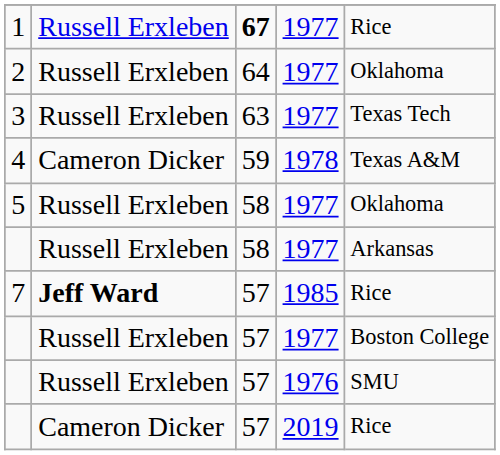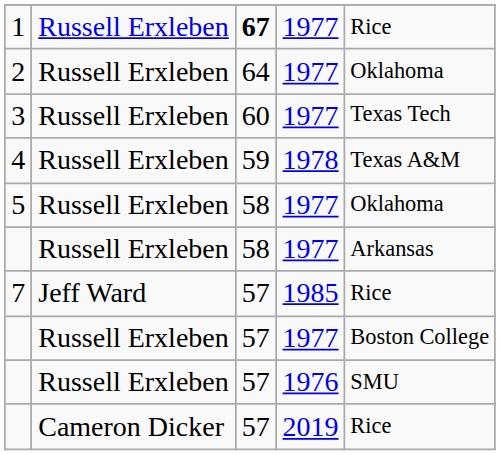 <table class="wikitable">
 <tr>
 </tr>
 <tr>
 <td>1</td>
 <td><a href='#'>Russell Erxleben</a></td>
 <td><strong>67</strong></td>
 <td><a href='#'>1977</a></td>
 <td style="font-size:80%;">Rice</td>
 </tr>
 <tr>
 <td>2</td>
 <td>Russell Erxleben</td>
 <td>64</td>
 <td><a href='#'>1977</a></td>
 <td style="font-size:80%;">Oklahoma</td>
 </tr>
 <tr>
 <td>3</td>
 <td>Russell Erxleben</td>
-<td>63</td>
+<td>60</td>
 <td><a href='#'>1977</a></td>
 <td style="font-size:80%;">Texas Tech</td>
 </tr>
 <tr>
 <td>4</td>
-<td>Cameron Dicker</td>
+<td>Russell Erxleben</td>
 <td>59</td>
 <td><a href='#'>1978</a></td>
 <td style="font-size:80%;">Texas A&M</td>
 </tr>
 <tr>
 <td>5</td>
 <td>Russell Erxleben</td>
 <td>58</td>
 <td><a href='#'>1977</a></td>
 <td style="font-size:80%;">Oklahoma</td>
 </tr>
 <tr>
 <td></td>
 <td>Russell Erxleben</td>
 <td>58</td>
 <td><a href='#'>1977</a></td>
 <td style="font-size:80%;">Arkansas</td>
 </tr>
 <tr>
 <td>7</td>
-<td><strong>Jeff Ward</strong></td>
+<td>Jeff Ward</td>
 <td>57</td>
 <td><a href='#'>1985</a></td>
 <td style="font-size:80%;">Rice</td>
 </tr>
 <tr>
 <td></td>
 <td>Russell Erxleben</td>
 <td>57</td>
 <td><a href='#'>1977</a></td>
 <td style="font-size:80%;">Boston College</td>
 </tr>
 <tr>
 <td></td>
 <td>Russell Erxleben</td>
 <td>57</td>
 <td><a href='#'>1976</a></td>
 <td style="font-size:80%;">SMU</td>
 </tr>
 <tr>
 <td></td>
 <td>Cameron Dicker</td>
 <td>57</td>
 <td><a href='#'>2019</a></td>
 <td style="font-size:80%;">Rice</td>
 </tr>
 </table>
